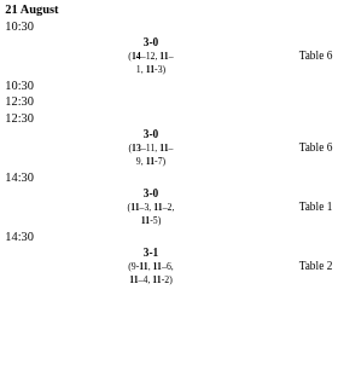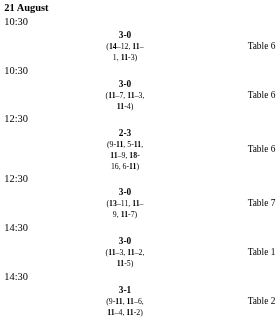 <table style="width:100%;" cellspacing="1">
 <tr>
 <th width=25%></th>
 <th width=10%></th>
 <th width=25%></th>
 </tr>
 <tr>
 <td><strong>21 August</strong></td>
 </tr>
 <tr>
 <td>10:30</td>
 </tr>
 <tr style=font-size:90%>
 <td align=right><strong></strong></td>
 <td align=center><strong> 3-0 </strong><br><small>(<strong>14</strong>–12, <strong>11</strong>–1, <strong>11</strong>-3)</small></td>
 <td></td>
 <td>Table 6</td>
 </tr>
 <tr>
 <td>10:30</td>
 </tr>
+<tr style=font-size:90%>
+<td align=right><strong></strong></td>
+<td align=center><strong> 3-0 </strong><br><small>(<strong>11</strong>–7, <strong>11</strong>–3, <strong>11</strong>-4)</small></td>
+<td></td>
+<td>Table 6</td>
+</tr>
 <tr>
 <td>12:30</td>
+</tr>
+<tr style=font-size:90%>
+<td align=right></td>
+<td align=center><strong> 2-3 </strong><br><small>(9-<strong>11</strong>, 5-<strong>11</strong>, <strong>11</strong>–9, <strong>18</strong>-16, 6-<strong>11</strong>)</small></td>
+<td><strong></strong></td>
+<td>Table 6</td>
 </tr>
 <tr>
 <td>12:30</td>
 </tr>
 <tr style=font-size:90%>
 <td align=right><strong></strong></td>
 <td align=center><strong> 3-0 </strong><br><small>(<strong>13</strong>–11, <strong>11</strong>–9, <strong>11</strong>-7)</small></td>
 <td></td>
-<td>Table 6</td>
+<td>Table 7</td>
 </tr>
 <tr>
 <td>14:30</td>
 </tr>
 <tr style=font-size:90%>
 <td align=right><strong></strong></td>
 <td align=center><strong> 3-0 </strong><br><small>(<strong>11</strong>–3, <strong>11</strong>–2, <strong>11</strong>-5)</small></td>
 <td></td>
 <td>Table 1</td>
 </tr>
 <tr>
 <td>14:30</td>
 </tr>
 <tr style=font-size:90%>
 <td align=right><strong></strong></td>
 <td align=center><strong> 3-1 </strong><br><small>(9-<strong>11</strong>, <strong>11</strong>–6, <strong>11</strong>–4, <strong>11</strong>-2)</small></td>
 <td></td>
 <td>Table 2</td>
 </tr>
 </table>
